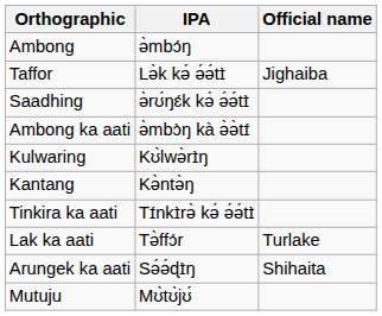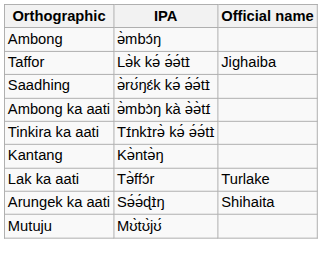 <table class="wikitable sortable">
 <tr>
 <th>Orthographic</th>
 <th>IPA</th>
 <th>Official name</th>
 </tr>
 <tr>
 <td>Ambong</td>
 <td>ə̀mbɔ́ŋ</td>
 <td></td>
 </tr>
 <tr>
 <td>Taffor</td>
 <td>Lə̀k kə́ ə́ə́tɪ̀</td>
 <td>Jighaiba</td>
 </tr>
 <tr>
 <td>Saadhing</td>
 <td>ə̀rʊ́ŋɛ́k kə́ ə́ə́tɪ̀</td>
 <td></td>
 </tr>
 <tr>
 <td>Ambong ka aati</td>
 <td>ə̀mbɔ̀ŋ kà ə̀ə̀tɪ́</td>
 <td></td>
 </tr>
 <tr>
-<td>Kulwaring</td>
-<td>Kʊ̀lwə̀rɪ̀ŋ</td>
+<td>Tinkira ka aati</td>
+<td>Tɪ́nkɪ̀rə̀ kə́ ə́ə́tɪ̀</td>
 <td></td>
 </tr>
 <tr>
 <td>Kantang</td>
 <td>Kə̀ntə̀ŋ</td>
-<td></td>
-</tr>
-<tr>
-<td>Tinkira ka aati</td>
-<td>Tɪ́nkɪ̀rə̀ kə́ ə́ə́tɪ̀</td>
 <td></td>
 </tr>
 <tr>
 <td>Lak ka aati</td>
 <td>Tə̀ffɔ́r</td>
 <td>Turlake</td>
 </tr>
 <tr>
 <td>Arungek ka aati</td>
 <td>Sə́ə́ɖɪ̀ŋ</td>
 <td>Shihaita</td>
 </tr>
 <tr>
 <td>Mutuju</td>
 <td>Mʊ̀tʊ̀jʊ́</td>
 <td></td>
 </tr>
 </table>
